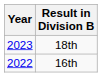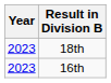 <table class="wikitable" style="text-align:center">
 <tr>
 <th>Year</th>
 <th>Result in<br>Division B</th>
 </tr>
 <tr>
 <td><a href='#'>2023</a></td>
 <td>18th</td>
 </tr>
 <tr>
-<td><a href='#'>2022</a></td>
+<td><a href='#'>2023</a></td>
 <td>16th</td>
 </tr>
 </table>
